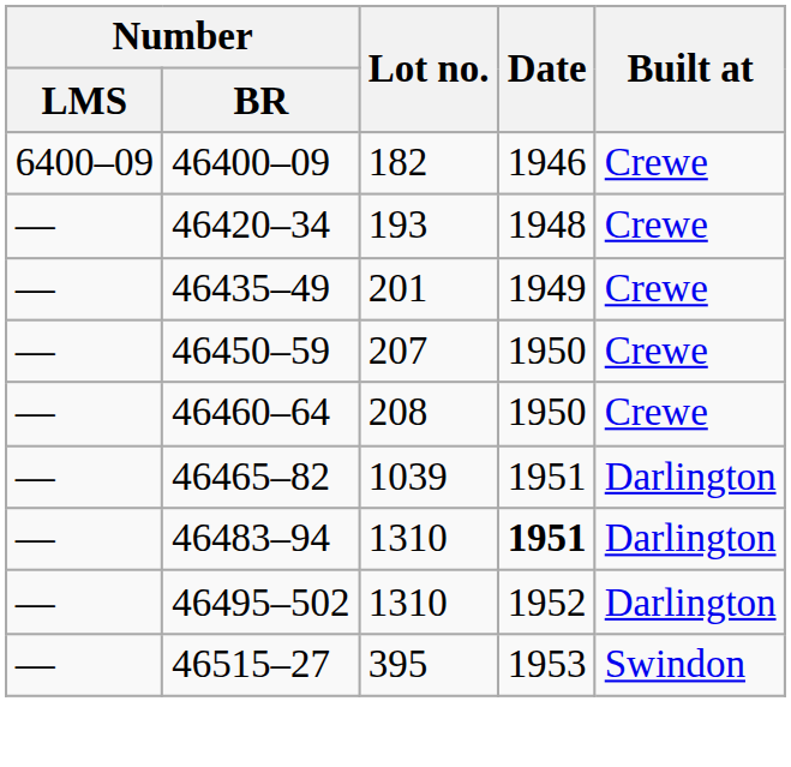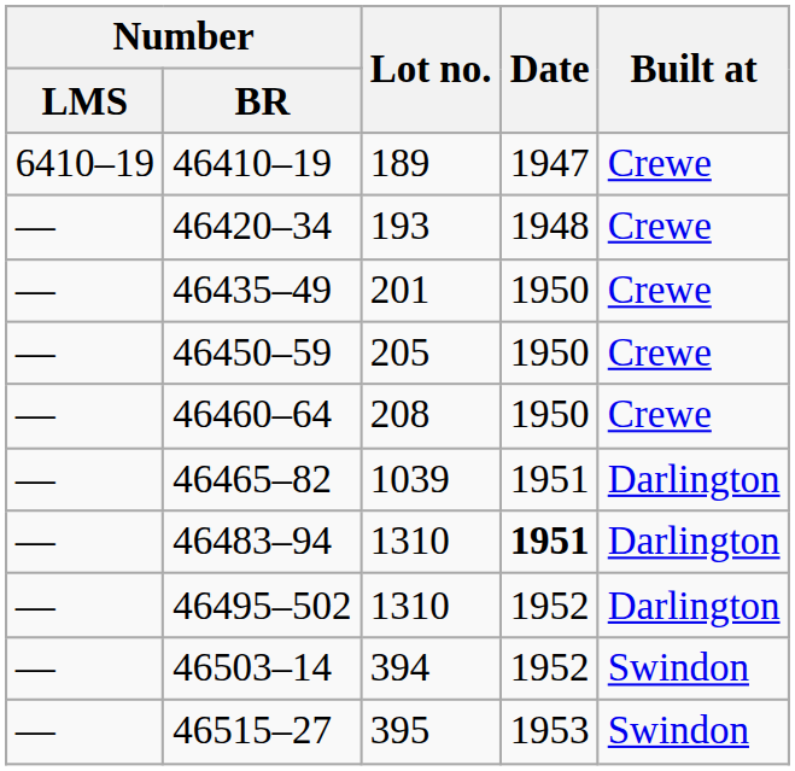 <table class="wikitable">
 <tr>
 <th colspan=2>Number</th>
 <th rowspan=2>Lot no.</th>
 <th rowspan=2>Date</th>
 <th rowspan=2>Built at</th>
 </tr>
 <tr>
 <th>LMS</th>
 <th>BR</th>
 </tr>
 <tr>
-<td>6400–09</td>
-<td>46400–09</td>
-<td>182</td>
-<td>1946</td>
+<td>6410–19</td>
+<td>46410–19</td>
+<td>189</td>
+<td>1947</td>
 <td><a href='#'>Crewe</a></td>
 </tr>
 <tr>
 <td>—</td>
 <td>46420–34</td>
 <td>193</td>
 <td>1948</td>
 <td><a href='#'>Crewe</a></td>
 </tr>
 <tr>
 <td>—</td>
 <td>46435–49</td>
 <td>201</td>
-<td>1949</td>
+<td>1950</td>
 <td><a href='#'>Crewe</a></td>
 </tr>
 <tr>
 <td>—</td>
 <td>46450–59</td>
-<td>207</td>
+<td>205</td>
 <td>1950</td>
 <td><a href='#'>Crewe</a></td>
 </tr>
 <tr>
 <td>—</td>
 <td>46460–64</td>
 <td>208</td>
 <td>1950</td>
 <td><a href='#'>Crewe</a></td>
 </tr>
 <tr>
 <td>—</td>
 <td>46465–82</td>
 <td>1039</td>
 <td>1951</td>
 <td><a href='#'>Darlington</a></td>
 </tr>
 <tr>
 <td>—</td>
 <td>46483–94</td>
 <td>1310</td>
 <td><strong>1951</strong></td>
 <td><a href='#'>Darlington</a></td>
 </tr>
 <tr>
 <td>—</td>
 <td>46495–502</td>
 <td>1310</td>
 <td>1952</td>
 <td><a href='#'>Darlington</a></td>
 </tr>
 <tr>
 <td>—</td>
+<td>46503–14</td>
+<td>394</td>
+<td>1952</td>
+<td><a href='#'>Swindon</a></td>
+</tr>
+<tr>
+<td>—</td>
 <td>46515–27</td>
 <td>395</td>
 <td>1953</td>
 <td><a href='#'>Swindon</a></td>
 </tr>
 </table>
